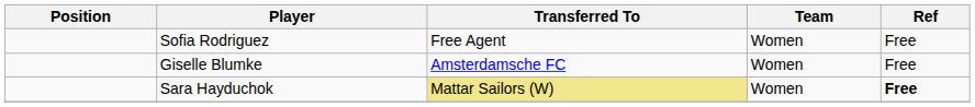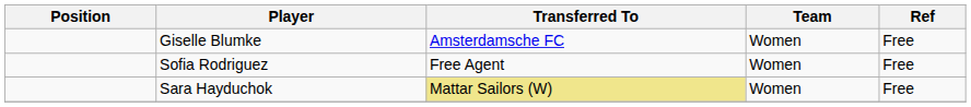 <table class="wikitable sortable" style="width:80%; text-align:center; font-size:100%; text-align:left;">
 <tr>
 <th><strong>Position</strong></th>
 <th><strong>Player</strong></th>
 <th><strong>Transferred To</strong></th>
 <th><strong>Team</strong></th>
 <th><strong>Ref</strong></th>
 </tr>
 <tr>
 <td></td>
-<td>Sofia Rodriguez</td>
-<td>Free Agent</td>
+<td> Giselle Blumke</td>
+<td> <a href='#'>Amsterdamsche FC</a></td>
 <td>Women</td>
 <td>Free</td>
 </tr>
 <tr>
 <td></td>
-<td> Giselle Blumke</td>
-<td> <a href='#'>Amsterdamsche FC</a></td>
+<td>Sofia Rodriguez</td>
+<td>Free Agent</td>
 <td>Women</td>
 <td>Free</td>
 </tr>
 <tr>
 <td></td>
 <td> Sara Hayduchok</td>
 <td style="background: khaki;"> Mattar Sailors (W)</td>
 <td>Women</td>
-<td><strong>Free</strong></td>
+<td>Free</td>
 </tr>
 <tr>
 </tr>
 </table>
